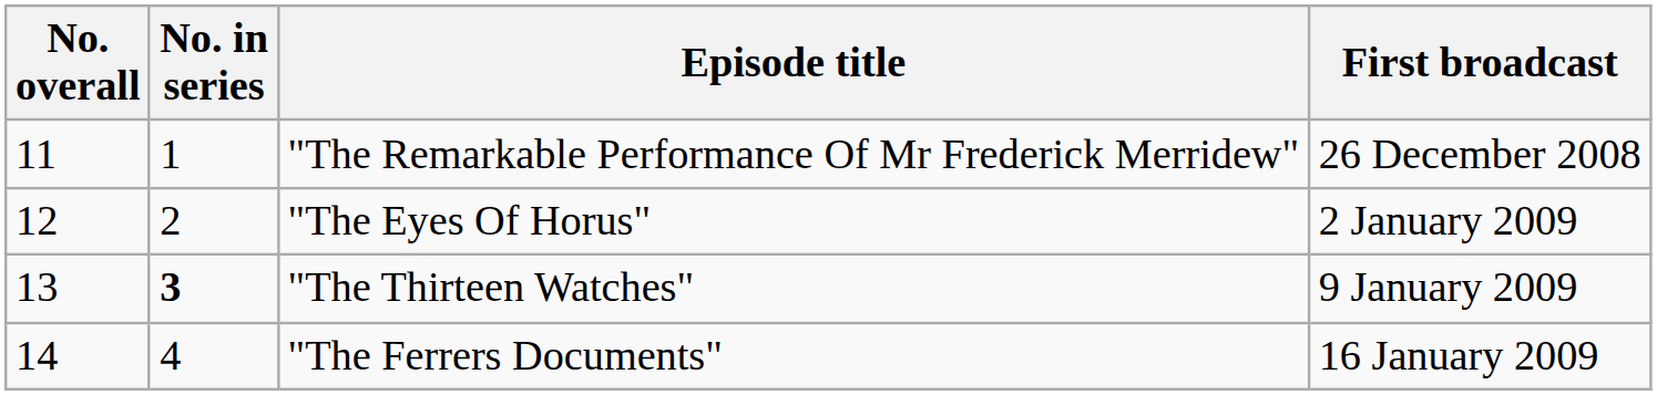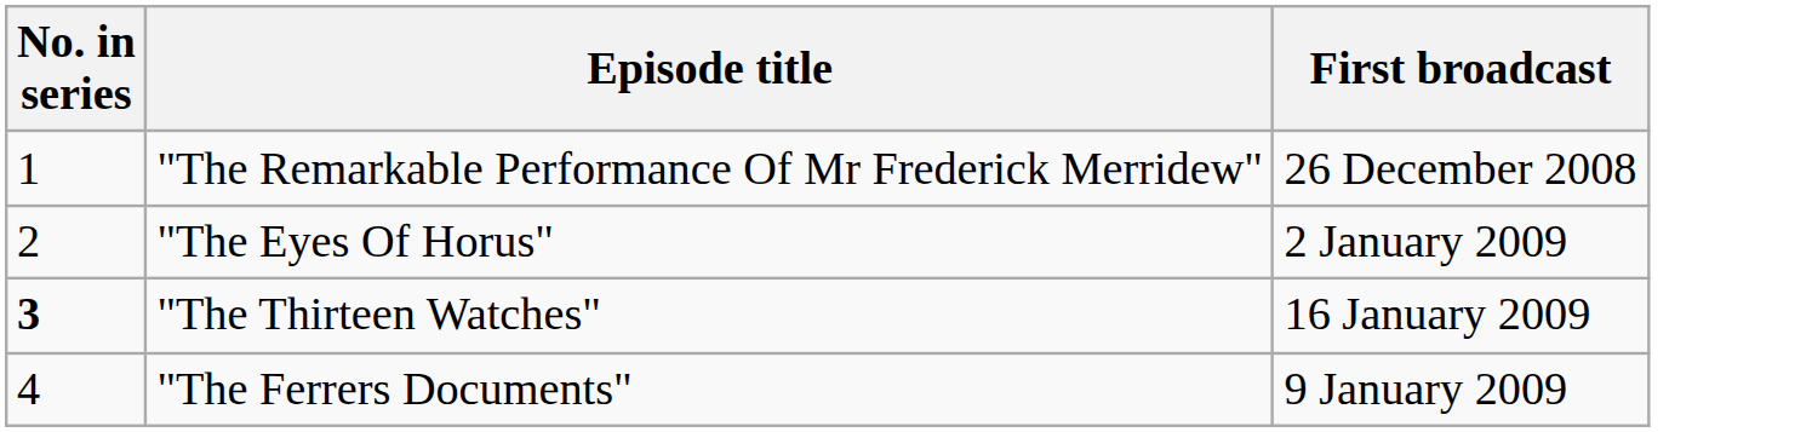 <table class="wikitable">
 <tr>
-<th>No.<br>overall</th>
 <th>No. in<br>series</th>
 <th>Episode title</th>
 <th>First broadcast</th>
 </tr>
 <tr>
-<td>11</td>
 <td>1</td>
 <td>"The Remarkable Performance Of Mr Frederick Merridew"</td>
 <td>26 December 2008</td>
 </tr>
 <tr>
-<td>12</td>
 <td>2</td>
 <td>"The Eyes Of Horus"</td>
 <td>2 January 2009</td>
 </tr>
 <tr>
-<td>13</td>
 <td><strong>3</strong></td>
 <td>"The Thirteen Watches"</td>
+<td>16 January 2009</td>
+</tr>
+<tr>
+<td>4</td>
+<td>"The Ferrers Documents"</td>
 <td>9 January 2009</td>
 </tr>
-<tr>
-<td>14</td>
-<td>4</td>
-<td>"The Ferrers Documents"</td>
-<td>16 January 2009</td>
-</tr>
 </table>
